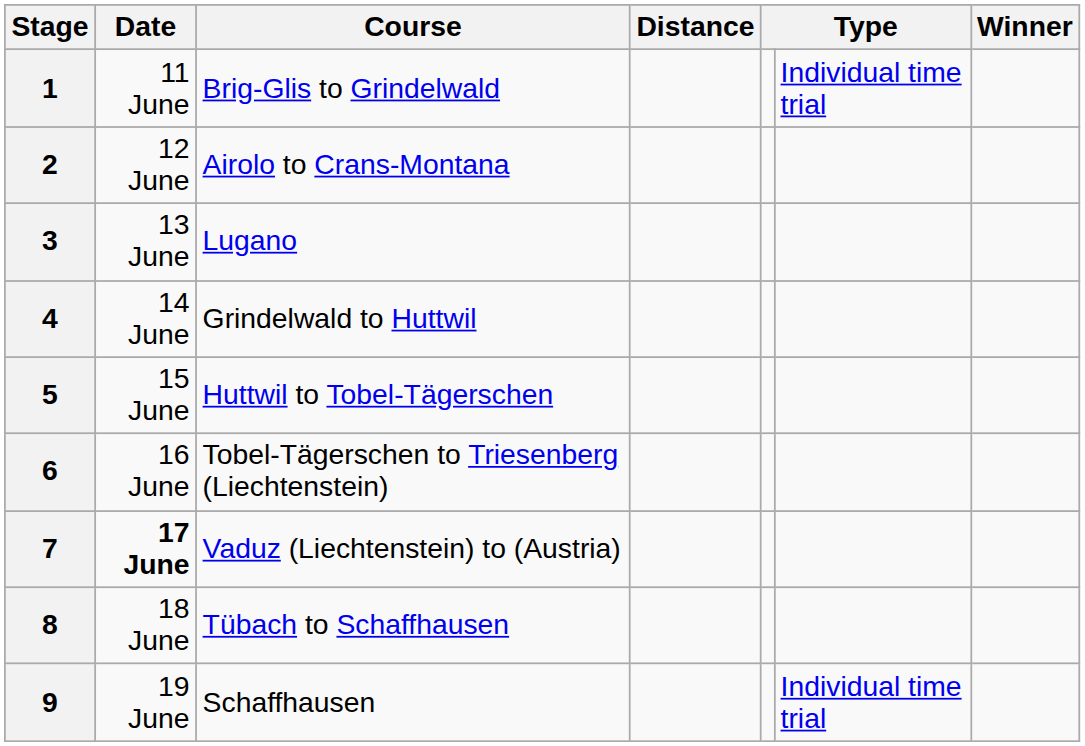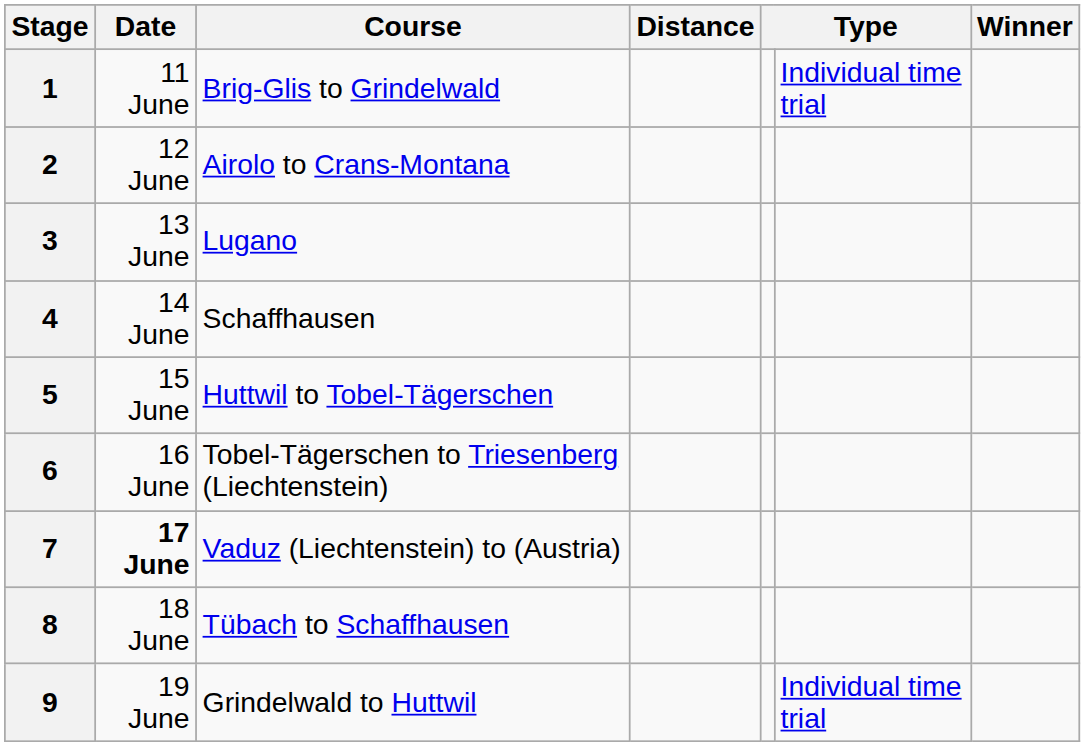 <table class="wikitable">
 <tr>
 <th scope="col">Stage</th>
 <th scope="col">Date</th>
 <th scope="col">Course</th>
 <th scope="col">Distance</th>
 <th scope="col" colspan="2">Type</th>
 <th scope="col">Winner</th>
 </tr>
 <tr>
 <th scope="row">1</th>
 <td style="text-align:right;">11 June</td>
 <td><a href='#'>Brig-Glis</a> to <a href='#'>Grindelwald</a></td>
 <td></td>
 <td></td>
 <td><a href='#'>Individual time trial</a></td>
 <td></td>
 </tr>
 <tr>
 <th scope="row">2</th>
 <td style="text-align:right;">12 June</td>
 <td><a href='#'>Airolo</a> to <a href='#'>Crans-Montana</a></td>
 <td></td>
 <td></td>
 <td></td>
 <td></td>
 </tr>
 <tr>
 <th scope="row">3</th>
 <td style="text-align:right;">13 June</td>
 <td><a href='#'>Lugano</a></td>
 <td></td>
 <td></td>
 <td></td>
 <td></td>
 </tr>
 <tr>
 <th scope="row">4</th>
 <td style="text-align:right;">14 June</td>
-<td>Grindelwald to <a href='#'>Huttwil</a></td>
+<td>Schaffhausen</td>
 <td></td>
 <td></td>
 <td></td>
 <td></td>
 </tr>
 <tr>
 <th scope="row">5</th>
 <td style="text-align:right;">15 June</td>
 <td><a href='#'>Huttwil</a> to <a href='#'>Tobel-Tägerschen</a></td>
 <td></td>
 <td></td>
 <td></td>
 <td></td>
 </tr>
 <tr>
 <th scope="row">6</th>
 <td style="text-align:right;">16 June</td>
 <td>Tobel-Tägerschen to <a href='#'>Triesenberg</a> (Liechtenstein)</td>
 <td></td>
 <td></td>
 <td></td>
 <td></td>
 </tr>
 <tr>
 <th scope="row">7</th>
 <td style="text-align:right;"><strong>17 June</strong></td>
 <td><a href='#'>Vaduz</a> (Liechtenstein) to  (Austria)</td>
 <td></td>
 <td></td>
 <td></td>
 <td></td>
 </tr>
 <tr>
 <th scope="row">8</th>
 <td style="text-align:right;">18 June</td>
 <td><a href='#'>Tübach</a> to <a href='#'>Schaffhausen</a></td>
 <td></td>
 <td></td>
 <td></td>
 <td></td>
 </tr>
 <tr>
 <th scope="row">9</th>
 <td style="text-align:right;">19 June</td>
-<td>Schaffhausen</td>
+<td>Grindelwald to <a href='#'>Huttwil</a></td>
 <td></td>
 <td></td>
 <td><a href='#'>Individual time trial</a></td>
 <td></td>
 </tr>
 </table>
